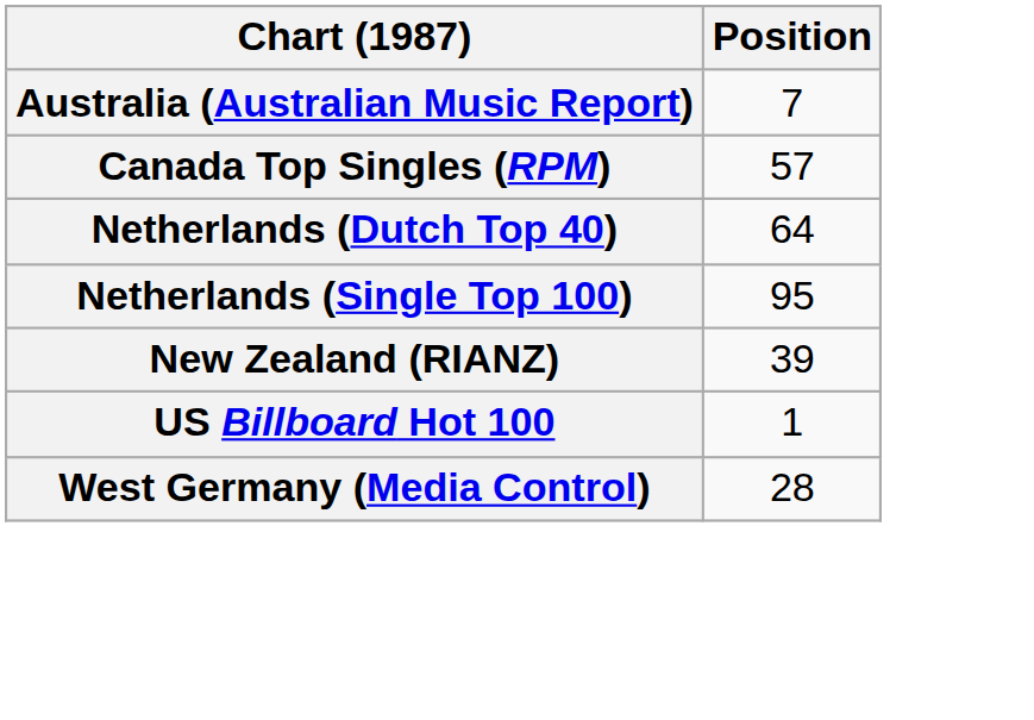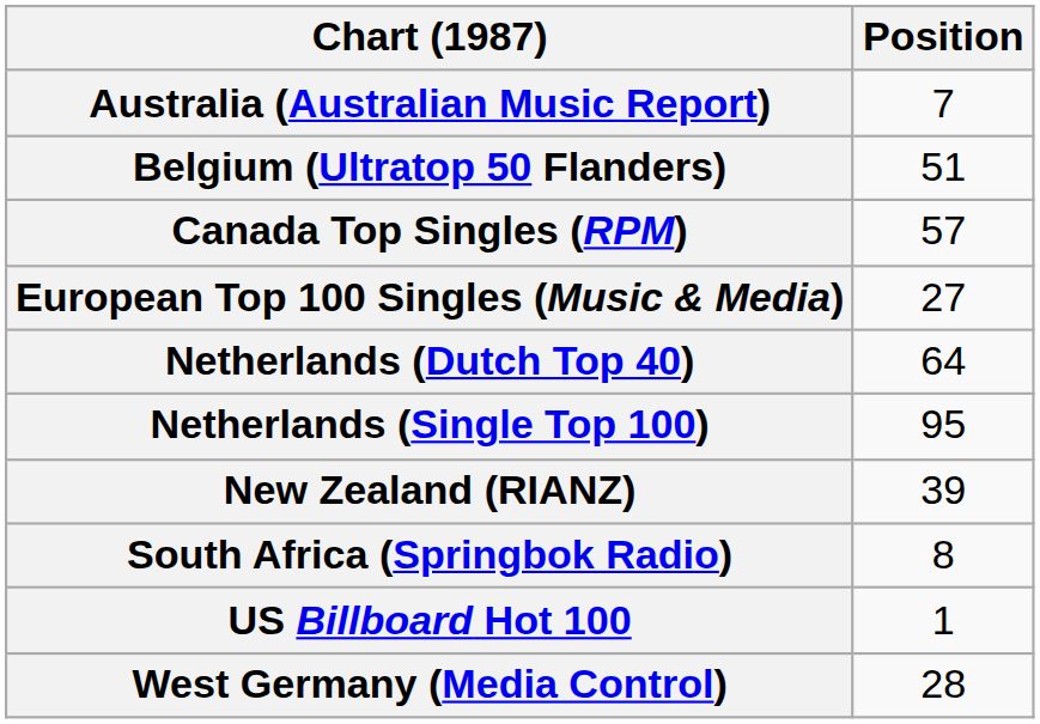 <table class="wikitable sortable plainrowheaders" style="text-align:center">
 <tr>
 <th>Chart (1987)</th>
 <th>Position</th>
 </tr>
 <tr>
 <th scope="row">Australia (<a href='#'>Australian Music Report</a>)</th>
 <td>7</td>
 </tr>
 <tr>
+<th scope="row">Belgium (<a href='#'>Ultratop 50</a> Flanders)</th>
+<td>51</td>
+</tr>
+<tr>
 <th scope="row">Canada Top Singles (<em><a href='#'>RPM</a></em>)</th>
 <td>57</td>
+</tr>
+<tr>
+<th scope="row">European Top 100 Singles (<em>Music & Media</em>)</th>
+<td>27</td>
 </tr>
 <tr>
 <th scope="row">Netherlands (<a href='#'>Dutch Top 40</a>)</th>
 <td>64</td>
 </tr>
 <tr>
 <th scope="row">Netherlands (<a href='#'>Single Top 100</a>)</th>
 <td>95</td>
 </tr>
 <tr>
 <th scope="row">New Zealand (RIANZ)</th>
 <td>39</td>
 </tr>
 <tr>
+<th scope="row">South Africa (<a href='#'>Springbok Radio</a>)</th>
+<td>8</td>
+</tr>
+<tr>
 <th scope="row">US <a href='#'><em>Billboard</em> Hot 100</a></th>
 <td>1</td>
 </tr>
 <tr>
 <th scope="row">West Germany (<a href='#'>Media Control</a>)</th>
 <td>28</td>
 </tr>
 </table>
